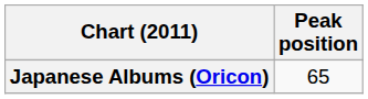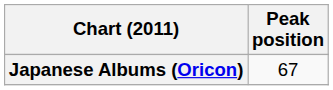 <table class="wikitable sortable plainrowheaders" style="text-align:center;">
 <tr>
 <th>Chart (2011)</th>
 <th>Peak<br>position</th>
 </tr>
 <tr>
 </tr>
 <tr>
 <th scope="row">Japanese Albums (<a href='#'>Oricon</a>)</th>
-<td>65</td>
+<td>67</td>
 </tr>
 <tr>
 </tr>
 <tr>
 </tr>
 <tr>
 </tr>
 <tr>
 </tr>
 <tr>
 </tr>
 <tr>
 </tr>
 <tr>
 </tr>
 <tr>
 </tr>
 </table>
